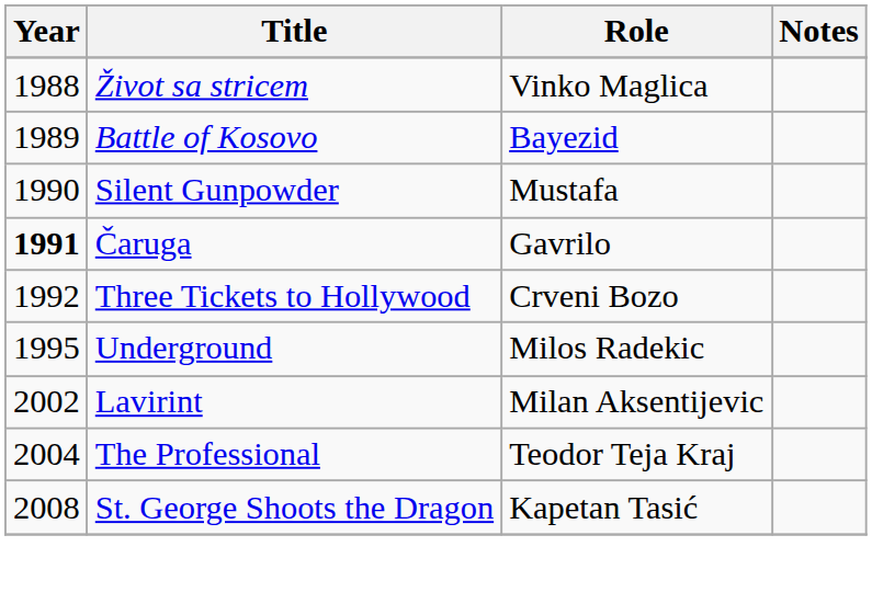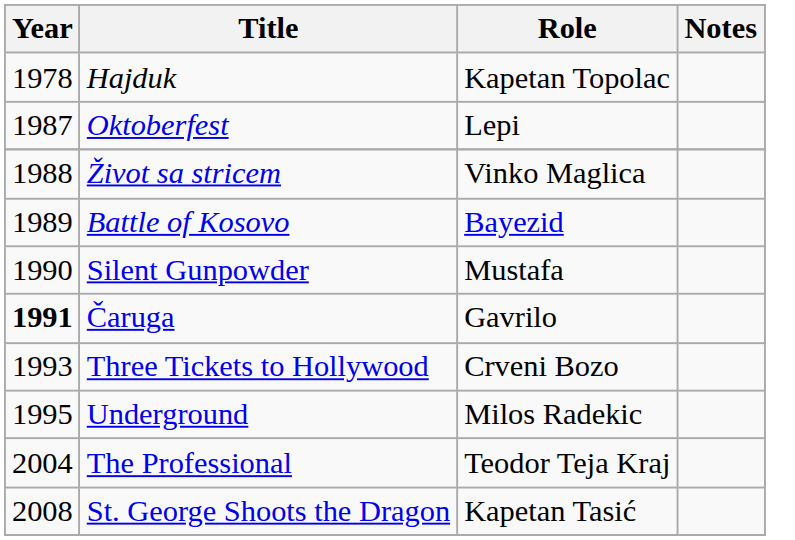 <table class="wikitable sortable">
 <tr>
 <th>Year</th>
 <th>Title</th>
 <th>Role</th>
 <th class="unsortable">Notes</th>
+</tr>
+<tr>
+<td>1978</td>
+<td><em>Hajduk</em></td>
+<td>Kapetan Topolac</td>
+<td></td>
+</tr>
+<tr>
+<td>1987</td>
+<td><em><a href='#'>Oktoberfest</a></em></td>
+<td>Lepi</td>
+<td></td>
 </tr>
 <tr>
 </tr>
 <tr>
 <td>1988</td>
 <td><em><a href='#'>Život sa stricem</a></em></td>
 <td>Vinko Maglica</td>
 <td></td>
 </tr>
 <tr>
 <td>1989</td>
 <td><em><a href='#'>Battle of Kosovo</a></td>
 <td><a href='#'>Bayezid</a></td>
 </tr>
 <tr>
 <td>1990</td>
 <td></em><a href='#'>Silent Gunpowder</a><em></td>
 <td>Mustafa</td>
 <td></td>
 </tr>
 <tr>
 <td><strong>1991</strong></td>
 <td></em><a href='#'>Čaruga</a><em></td>
 <td>Gavrilo</td>
 <td></td>
 </tr>
 <tr>
-<td>1992</td>
+<td>1993</td>
 <td></em><a href='#'>Three Tickets to Hollywood</a><em></td>
 <td>Crveni Bozo</td>
 <td></td>
 </tr>
 <tr>
 <td>1995</td>
 <td></em><a href='#'>Underground</a><em></td>
 <td>Milos Radekic</td>
-<td></td>
-</tr>
-<tr>
-<td>2002</td>
-<td></em><a href='#'>Lavirint</a><em></td>
-<td>Milan Aksentijevic</td>
 <td></td>
 </tr>
 <tr>
 <td>2004</td>
 <td></em><a href='#'>The Professional</a><em></td>
 <td>Teodor Teja Kraj</td>
 <td></td>
 </tr>
 <tr>
 <td>2008</td>
 <td></em><a href='#'>St. George Shoots the Dragon</a><em></td>
 <td>Kapetan Tasić</td>
 <td></td>
 </tr>
 <tr>
 </tr>
 </table>
